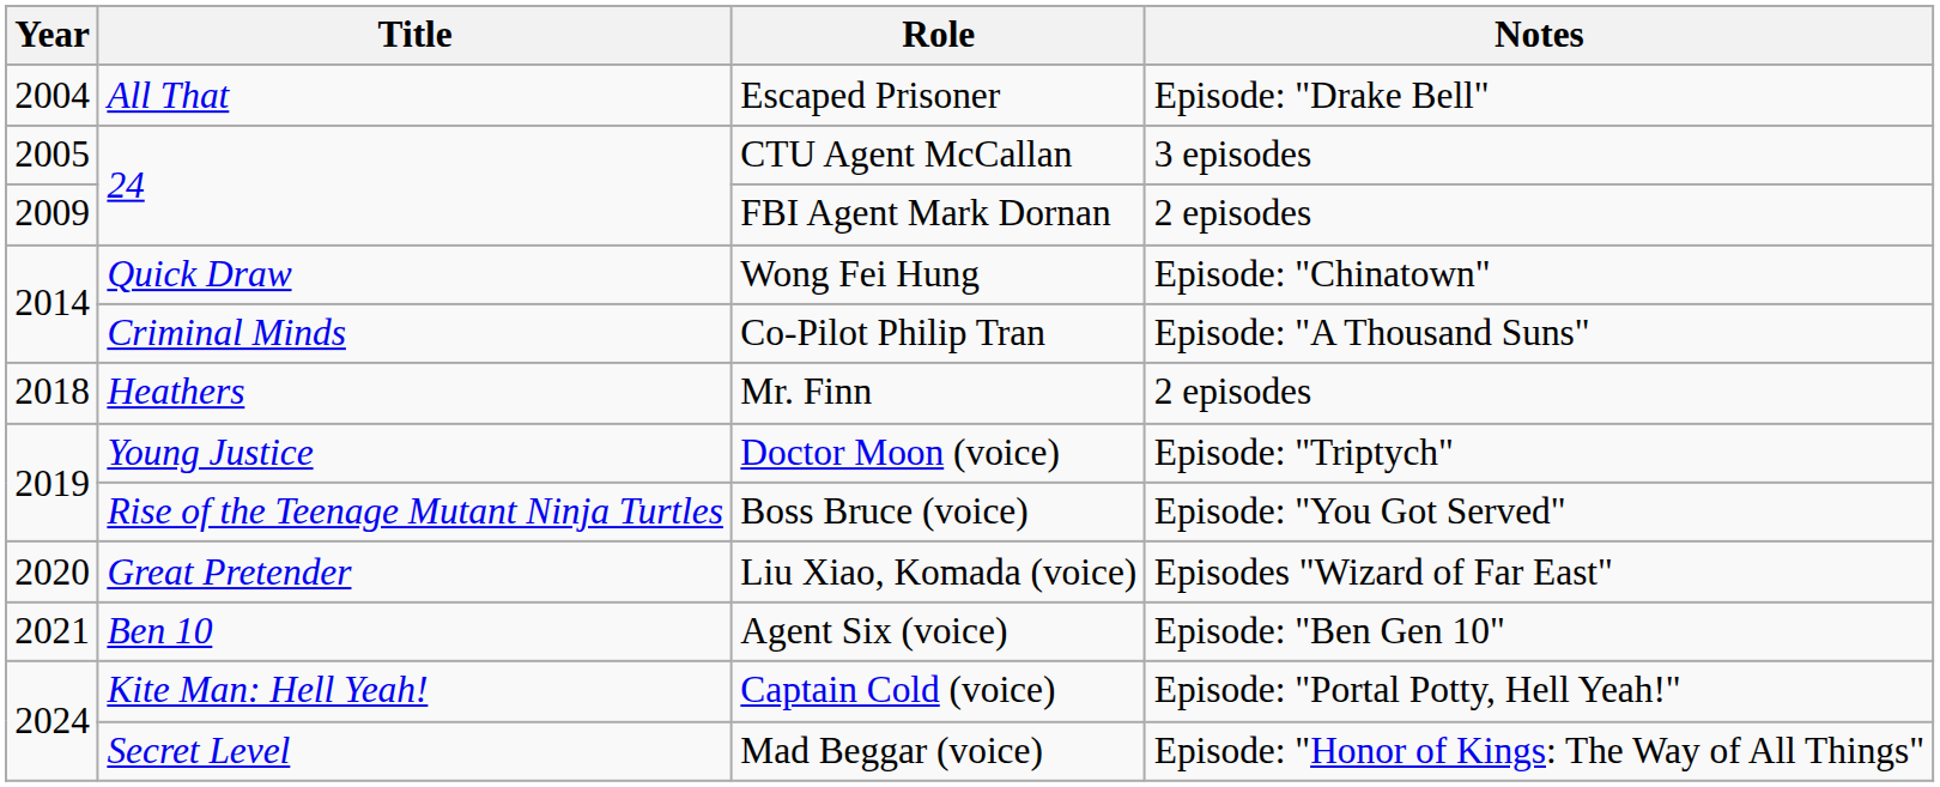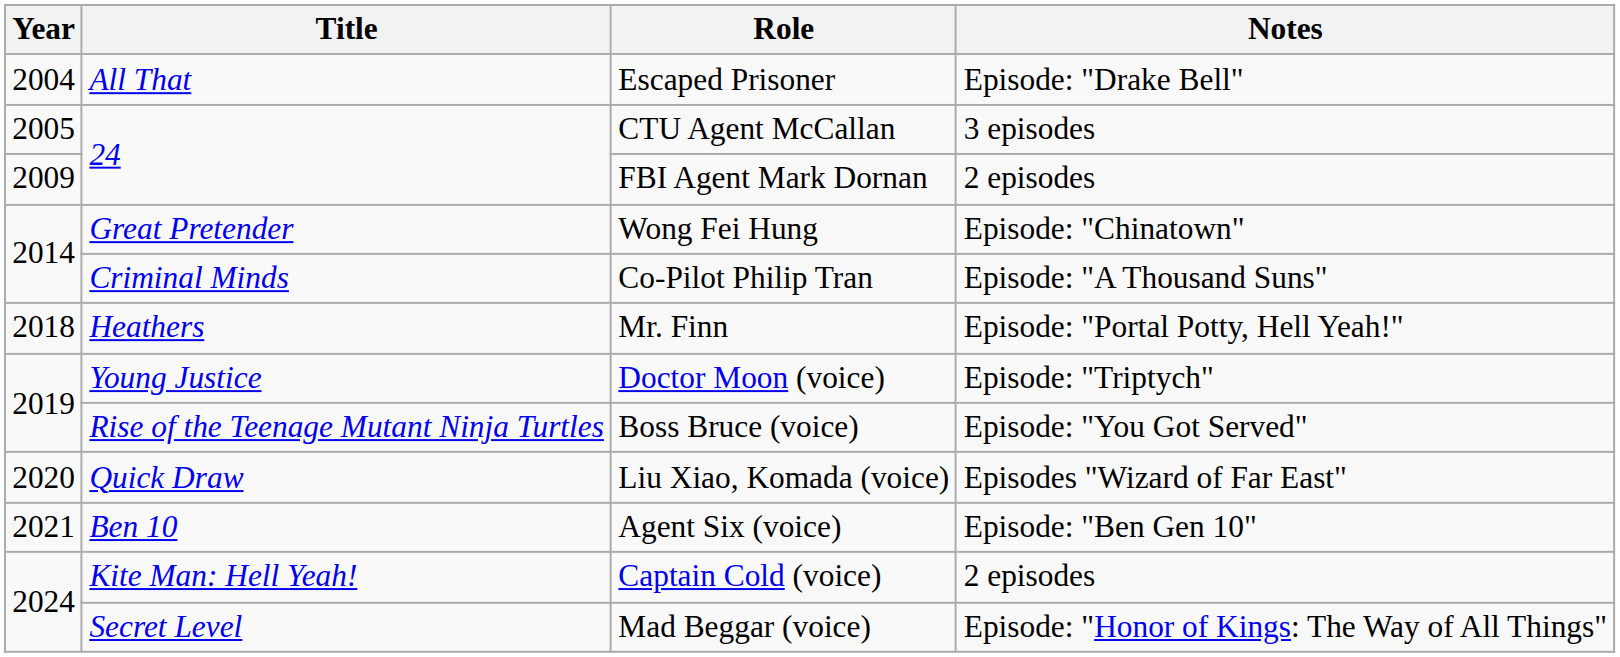 <table class="wikitable sortable">
 <tr>
 <th>Year</th>
 <th>Title</th>
 <th>Role</th>
 <th>Notes</th>
 </tr>
 <tr>
 <td>2004</td>
 <td><em><a href='#'>All That</a></em></td>
 <td>Escaped Prisoner</td>
 <td>Episode: "Drake Bell"</td>
 </tr>
 <tr>
 <td>2005</td>
 <td rowspan="2"><em><a href='#'>24</a></em></td>
 <td>CTU Agent McCallan</td>
 <td>3 episodes</td>
 </tr>
 <tr>
 <td>2009</td>
 <td>FBI Agent Mark Dornan</td>
 <td>2 episodes</td>
 </tr>
 <tr>
 <td rowspan="2">2014</td>
-<td><em><a href='#'>Quick Draw</a></em></td>
+<td><em><a href='#'>Great Pretender</a></em></td>
 <td>Wong Fei Hung</td>
 <td>Episode: "Chinatown"</td>
 </tr>
 <tr>
 <td><em><a href='#'>Criminal Minds</a></em></td>
 <td>Co-Pilot Philip Tran</td>
 <td>Episode: "A Thousand Suns"</td>
 </tr>
 <tr>
 <td>2018</td>
 <td><em><a href='#'>Heathers</a></em></td>
 <td>Mr. Finn</td>
-<td>2 episodes</td>
+<td>Episode: "Portal Potty, Hell Yeah!"</td>
 </tr>
 <tr>
 <td rowspan="2">2019</td>
 <td><em><a href='#'>Young Justice</a></em></td>
 <td><a href='#'>Doctor Moon</a> (voice)</td>
 <td>Episode: "Triptych"</td>
 </tr>
 <tr>
 <td><em><a href='#'>Rise of the Teenage Mutant Ninja Turtles</a></em></td>
 <td>Boss Bruce (voice)</td>
 <td>Episode: "You Got Served"</td>
 </tr>
 <tr>
 <td>2020</td>
-<td><em><a href='#'>Great Pretender</a></em></td>
+<td><em><a href='#'>Quick Draw</a></em></td>
 <td>Liu Xiao, Komada (voice)</td>
 <td>Episodes "Wizard of Far East"</td>
 </tr>
 <tr>
 <td>2021</td>
 <td><em><a href='#'>Ben 10</a></em></td>
 <td>Agent Six (voice)</td>
 <td>Episode: "Ben Gen 10"</td>
 </tr>
 <tr>
 <td rowspan="2">2024</td>
 <td><em><a href='#'>Kite Man: Hell Yeah!</a></em></td>
 <td><a href='#'>Captain Cold</a> (voice)</td>
-<td>Episode: "Portal Potty, Hell Yeah!"</td>
+<td>2 episodes</td>
 </tr>
 <tr>
 <td><em><a href='#'>Secret Level</a></em></td>
 <td>Mad Beggar (voice)</td>
 <td>Episode: "<a href='#'>Honor of Kings</a>: The Way of All Things"</td>
 </tr>
 </table>
